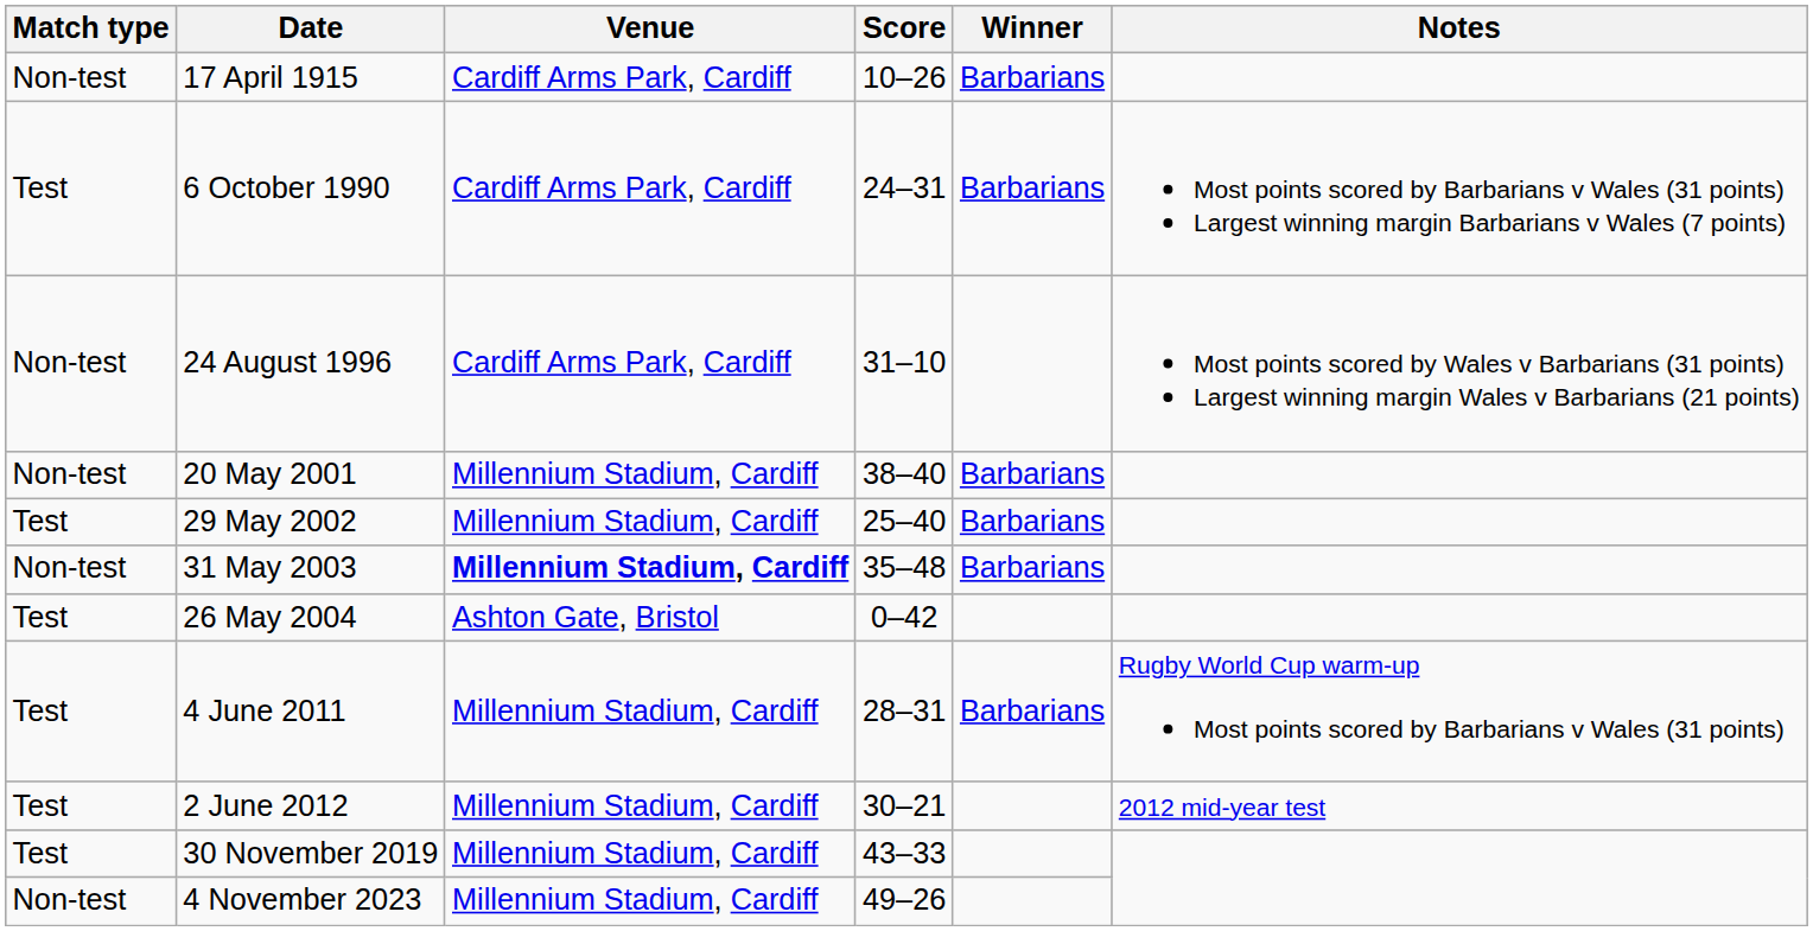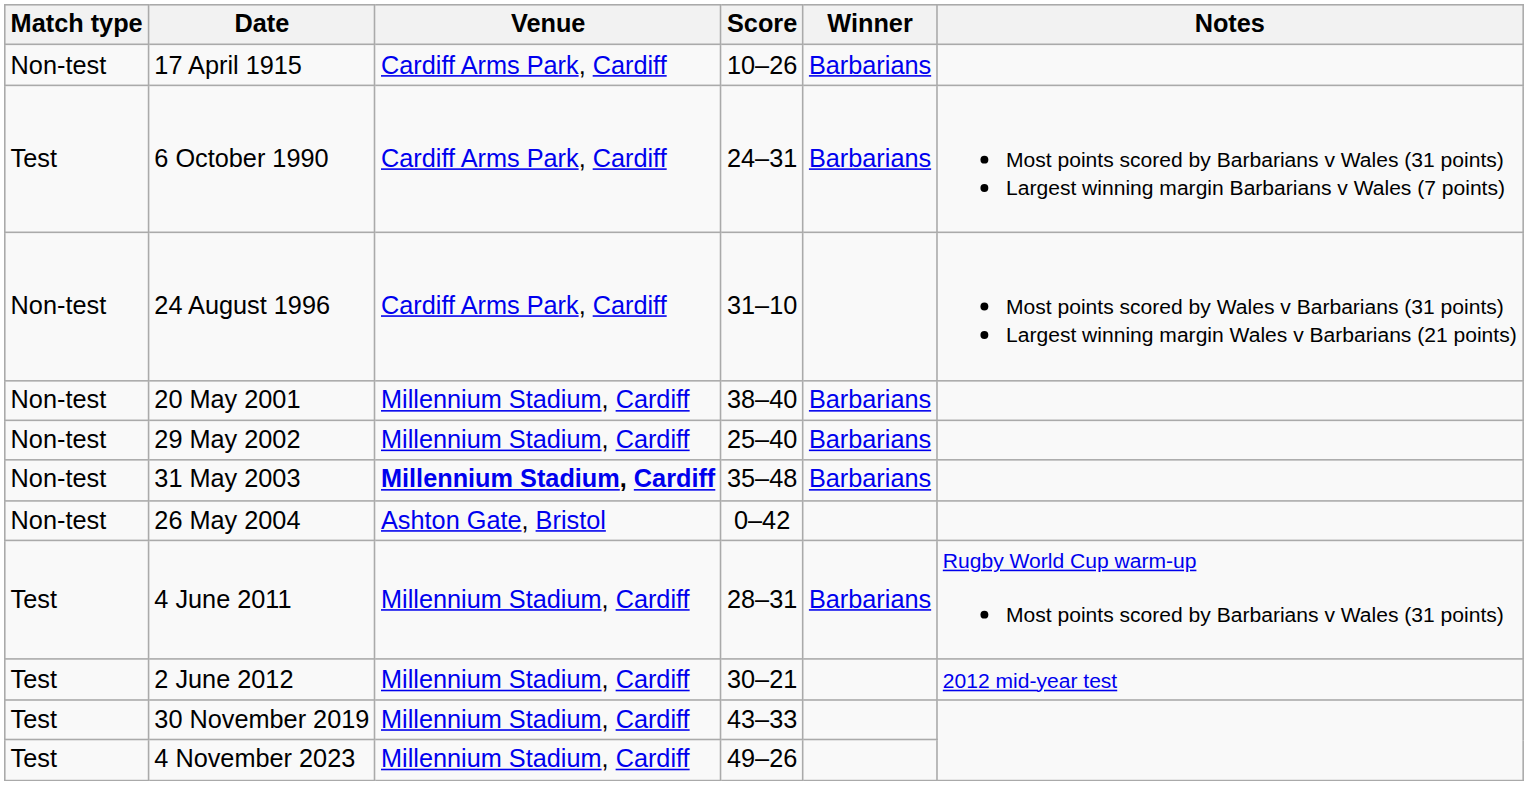 <table class="wikitable sortable">
 <tr>
 <th>Match type</th>
 <th>Date</th>
 <th>Venue</th>
 <th>Score</th>
 <th>Winner</th>
 <th scope="col" class="unsortable">Notes</th>
 </tr>
 <tr>
 <td>Non-test</td>
 <td>17 April 1915</td>
 <td><a href='#'>Cardiff Arms Park</a>, <a href='#'>Cardiff</a></td>
 <td align="center">10–26</td>
 <td><a href='#'>Barbarians</a></td>
 <td></td>
 </tr>
 <tr>
 <td>Test</td>
 <td>6 October 1990</td>
 <td><a href='#'>Cardiff Arms Park</a>, <a href='#'>Cardiff</a></td>
 <td align="center">24–31</td>
 <td><a href='#'>Barbarians</a></td>
 <td><br><ul><li><small>Most points scored by Barbarians v Wales (31 points)</small></li><li><small>Largest winning margin Barbarians v Wales (7 points)</small></li></ul></td>
 </tr>
 <tr>
 <td>Non-test</td>
 <td>24 August 1996</td>
 <td><a href='#'>Cardiff Arms Park</a>, <a href='#'>Cardiff</a></td>
 <td align="center">31–10</td>
 <td></td>
 <td><br><ul><li><small>Most points scored by Wales v Barbarians (31 points)</small></li><li><small>Largest winning margin Wales v Barbarians (21 points)</small></li></ul></td>
 </tr>
 <tr>
 <td>Non-test</td>
 <td>20 May 2001</td>
 <td><a href='#'>Millennium Stadium</a>, <a href='#'>Cardiff</a></td>
 <td align="center">38–40</td>
 <td><a href='#'>Barbarians</a></td>
 <td></td>
 </tr>
 <tr>
-<td>Test</td>
+<td>Non-test</td>
 <td>29 May 2002</td>
 <td><a href='#'>Millennium Stadium</a>, <a href='#'>Cardiff</a></td>
 <td align="center">25–40</td>
 <td><a href='#'>Barbarians</a></td>
 <td></td>
 </tr>
 <tr>
 <td>Non-test</td>
 <td>31 May 2003</td>
 <td><strong><a href='#'>Millennium Stadium</a>, <a href='#'>Cardiff</a></strong></td>
 <td align="center">35–48</td>
 <td><a href='#'>Barbarians</a></td>
 <td></td>
 </tr>
 <tr>
-<td>Test</td>
+<td>Non-test</td>
 <td>26 May 2004</td>
 <td><a href='#'>Ashton Gate</a>, <a href='#'>Bristol</a></td>
 <td align="center">0–42</td>
 <td></td>
 <td></td>
 </tr>
 <tr>
 <td>Test</td>
 <td>4 June 2011</td>
 <td><a href='#'>Millennium Stadium</a>, <a href='#'>Cardiff</a></td>
 <td align="center">28–31</td>
 <td><a href='#'>Barbarians</a></td>
 <td><small><a href='#'>Rugby World Cup warm-up</a></small><br><ul><li><small>Most points scored by Barbarians v Wales (31 points)</small></li></ul></td>
 </tr>
 <tr>
 <td>Test</td>
 <td>2 June 2012</td>
 <td><a href='#'>Millennium Stadium</a>, <a href='#'>Cardiff</a></td>
 <td align="center">30–21</td>
 <td></td>
 <td><small> <a href='#'>2012 mid-year test</a></small></td>
 </tr>
 <tr>
 <td>Test</td>
 <td>30 November 2019</td>
 <td><a href='#'>Millennium Stadium</a>, <a href='#'>Cardiff</a></td>
 <td align="center">43–33</td>
 <td></td>
 </tr>
 <tr>
-<td>Non-test</td>
+<td>Test</td>
 <td>4 November 2023</td>
 <td><a href='#'>Millennium Stadium</a>, <a href='#'>Cardiff</a></td>
 <td align="center">49–26</td>
 <td></td>
 </tr>
 </table>
